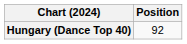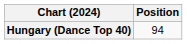 <table class="wikitable plainrowheaders" style="text-align:center">
 <tr>
 <th scope="col">Chart (2024)</th>
 <th scope="col">Position</th>
 </tr>
 <tr>
 <th scope="row">Hungary (Dance Top 40)</th>
-<td>92</td>
+<td>94</td>
 </tr>
 </table>
